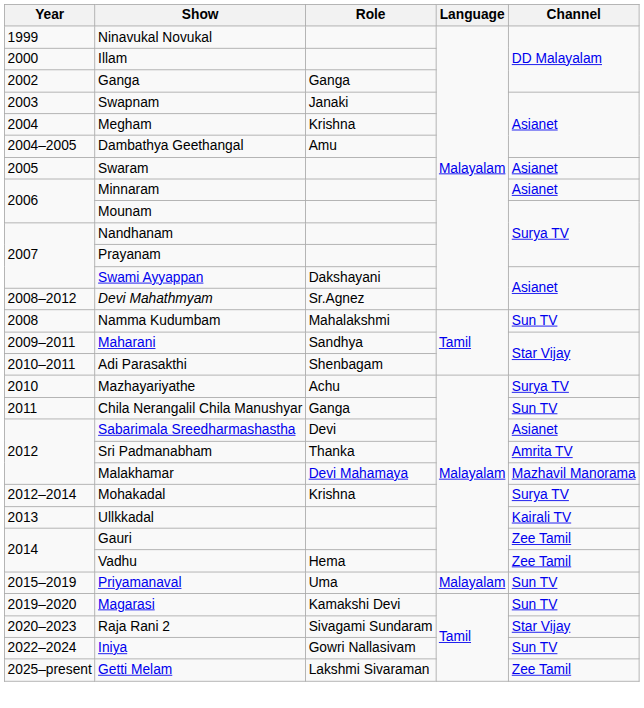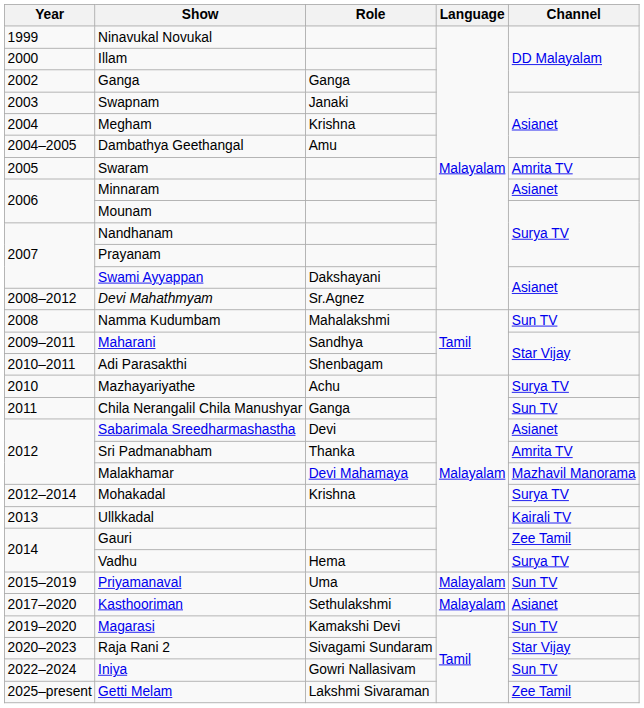 <table class="wikitable">
 <tr>
 <th scope="col">Year</th>
 <th scope="col">Show</th>
 <th scope="col">Role</th>
 <th scope="col">Language</th>
 <th scope="col">Channel</th>
 </tr>
 <tr>
 <td>1999</td>
 <td>Ninavukal Novukal</td>
 <td></td>
 <td rowspan=13><a href='#'>Malayalam</a></td>
 <td rowspan=3><a href='#'>DD Malayalam</a></td>
 </tr>
 <tr>
 <td>2000</td>
 <td>Illam</td>
 <td></td>
 </tr>
 <tr>
 <td>2002</td>
 <td>Ganga</td>
 <td>Ganga</td>
 </tr>
 <tr>
 <td>2003</td>
 <td>Swapnam</td>
 <td>Janaki</td>
 <td rowspan=3><a href='#'>Asianet</a></td>
 </tr>
 <tr>
 <td>2004</td>
 <td>Megham</td>
 <td>Krishna</td>
 </tr>
 <tr>
 <td>2004–2005</td>
 <td>Dambathya Geethangal</td>
 <td>Amu</td>
 </tr>
 <tr>
 <td>2005</td>
 <td>Swaram</td>
 <td></td>
-<td><a href='#'>Asianet</a></td>
+<td><a href='#'>Amrita TV</a></td>
 </tr>
 <tr>
 <td rowspan="2">2006</td>
 <td>Minnaram</td>
 <td></td>
 <td><a href='#'>Asianet</a></td>
 </tr>
 <tr>
 <td>Mounam</td>
 <td></td>
 <td rowspan=3><a href='#'>Surya TV</a></td>
 </tr>
 <tr>
 <td rowspan="3">2007</td>
 <td>Nandhanam</td>
 <td></td>
 </tr>
 <tr>
 <td>Prayanam</td>
 <td></td>
 </tr>
 <tr>
 <td><a href='#'>Swami Ayyappan</a></td>
 <td>Dakshayani</td>
 <td rowspan=2><a href='#'>Asianet</a></td>
 </tr>
 <tr>
 <td>2008–2012</td>
 <td><em>Devi Mahathmyam</em></td>
 <td>Sr.Agnez</td>
 </tr>
 <tr>
 <td>2008</td>
 <td>Namma Kudumbam</td>
 <td>Mahalakshmi</td>
 <td rowspan=3><a href='#'>Tamil</a></td>
 <td><a href='#'>Sun TV</a></td>
 </tr>
 <tr>
 <td>2009–2011</td>
 <td><a href='#'>Maharani</a></td>
 <td>Sandhya</td>
 <td rowspan=2><a href='#'>Star Vijay</a></td>
 </tr>
 <tr>
 <td>2010–2011</td>
 <td>Adi Parasakthi</td>
 <td>Shenbagam</td>
 </tr>
 <tr>
 <td>2010</td>
 <td>Mazhayariyathe</td>
 <td>Achu</td>
 <td rowspan=9><a href='#'>Malayalam</a></td>
 <td><a href='#'>Surya TV</a></td>
 </tr>
 <tr>
 <td>2011</td>
 <td>Chila Nerangalil Chila Manushyar</td>
 <td>Ganga</td>
 <td><a href='#'>Sun TV</a></td>
 </tr>
 <tr>
 <td rowspan=3>2012</td>
 <td><a href='#'>Sabarimala Sreedharmashastha</a></td>
 <td>Devi</td>
 <td><a href='#'>Asianet</a></td>
 </tr>
 <tr>
 <td>Sri Padmanabham</td>
 <td>Thanka</td>
 <td><a href='#'>Amrita TV</a></td>
 </tr>
 <tr>
 <td>Malakhamar</td>
 <td><a href='#'> Devi Mahamaya</a></td>
 <td><a href='#'>Mazhavil Manorama</a></td>
 </tr>
 <tr>
 <td>2012–2014</td>
 <td>Mohakadal</td>
 <td>Krishna</td>
 <td><a href='#'>Surya TV</a></td>
 </tr>
 <tr>
 <td>2013</td>
 <td>Ullkkadal</td>
 <td></td>
 <td><a href='#'>Kairali TV</a></td>
 </tr>
 <tr>
 <td rowspan=2>2014</td>
 <td>Gauri</td>
 <td></td>
 <td><a href='#'>Zee Tamil</a></td>
 </tr>
 <tr>
 <td>Vadhu</td>
 <td>Hema</td>
-<td><a href='#'>Zee Tamil</a></td>
+<td><a href='#'>Surya TV</a></td>
 </tr>
 <tr>
 <td>2015–2019</td>
 <td><a href='#'>Priyamanaval</a></td>
 <td>Uma</td>
 <td><a href='#'>Malayalam</a></td>
 <td><a href='#'>Sun TV</a></td>
+</tr>
+<tr>
+<td>2017–2020</td>
+<td><a href='#'>Kasthooriman</a></td>
+<td>Sethulakshmi</td>
+<td><a href='#'>Malayalam</a></td>
+<td><a href='#'>Asianet</a></td>
 </tr>
 <tr>
 <td>2019–2020</td>
 <td><a href='#'>Magarasi</a></td>
 <td>Kamakshi Devi</td>
 <td rowspan=4><a href='#'>Tamil</a></td>
 <td><a href='#'>Sun TV</a></td>
 </tr>
 <tr>
 <td>2020–2023</td>
 <td>Raja Rani 2</td>
 <td>Sivagami Sundaram</td>
 <td><a href='#'>Star Vijay</a></td>
 </tr>
 <tr>
 <td>2022–2024</td>
 <td><a href='#'>Iniya</a></td>
 <td>Gowri Nallasivam</td>
 <td><a href='#'>Sun TV</a></td>
 </tr>
 <tr>
 <td>2025–present</td>
 <td><a href='#'>Getti Melam</a></td>
 <td>Lakshmi Sivaraman</td>
 <td><a href='#'>Zee Tamil</a></td>
 </tr>
 </table>
